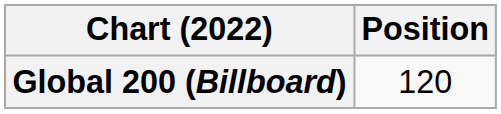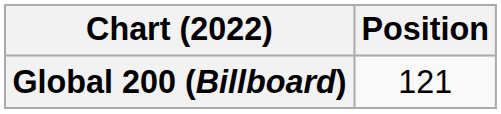 <table class="wikitable plainrowheaders" style="text-align:center">
 <tr>
 <th scope="col">Chart (2022)</th>
 <th scope="col">Position</th>
 </tr>
 <tr>
 <th scope="row">Global 200 (<em>Billboard</em>)</th>
-<td>120</td>
+<td>121</td>
 </tr>
 </table>
